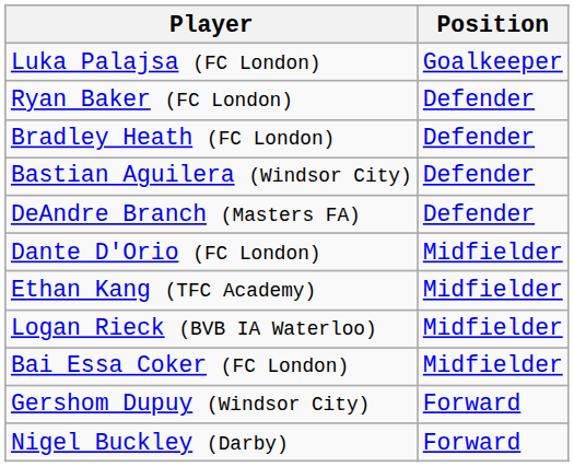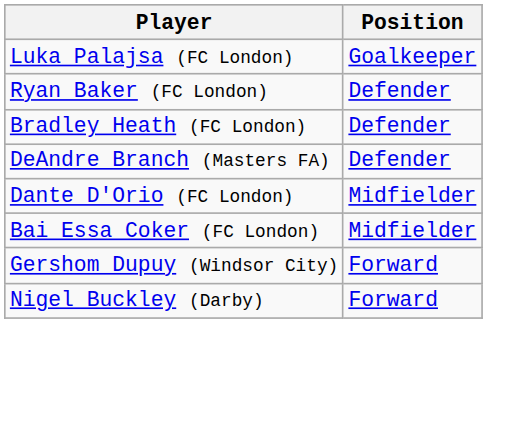 <table class="wikitable">
 <tr>
 <th>Player</th>
 <th>Position</th>
 </tr>
 <tr>
 <td><a href='#'>Luka Palajsa</a> <small>(FC London)</small></td>
 <td><a href='#'>Goalkeeper</a></td>
 </tr>
 <tr>
 <td><a href='#'>Ryan Baker</a>  <small>(FC London)</small></td>
 <td><a href='#'>Defender</a></td>
 </tr>
 <tr>
 <td><a href='#'>Bradley Heath</a> <small>(FC London)</small></td>
 <td><a href='#'>Defender</a></td>
 </tr>
 <tr>
-<td><a href='#'>Bastian Aguilera</a> <small>(Windsor City)</small></td>
-<td><a href='#'>Defender</a></td>
-</tr>
-<tr>
 <td><a href='#'>DeAndre Branch</a> <small>(Masters FA)</small></td>
 <td><a href='#'>Defender</a></td>
 </tr>
 <tr>
 <td><a href='#'>Dante D'Orio</a> <small>(FC London)</small></td>
-<td><a href='#'>Midfielder</a></td>
-</tr>
-<tr>
-<td><a href='#'>Ethan Kang</a> <small>(TFC Academy)</small></td>
-<td><a href='#'>Midfielder</a></td>
-</tr>
-<tr>
-<td><a href='#'>Logan Rieck</a> <small>(BVB IA Waterloo)</small></td>
 <td><a href='#'>Midfielder</a></td>
 </tr>
 <tr>
 <td><a href='#'>Bai Essa Coker</a> <small>(FC London)</small></td>
 <td><a href='#'>Midfielder</a></td>
 </tr>
 <tr>
 <td><a href='#'>Gershom Dupuy</a> <small>(Windsor City)</small></td>
 <td><a href='#'>Forward</a></td>
 </tr>
 <tr>
 <td><a href='#'>Nigel Buckley</a> <small>(Darby)</small></td>
 <td><a href='#'>Forward</a></td>
 </tr>
 </table>
